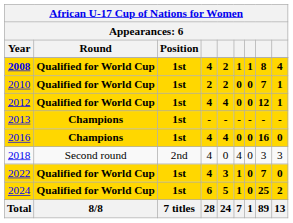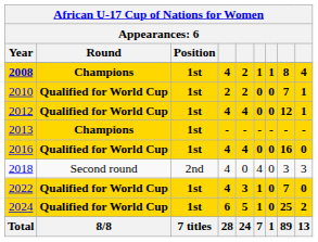 <table class="wikitable" style="text-align: center;">
 <tr>
 <th colspan=9><a href='#'>African U-17 Cup of Nations for Women</a></th>
 </tr>
 <tr>
 <th colspan=9>Appearances: 6</th>
 </tr>
 <tr>
 <th>Year</th>
 <th>Round</th>
 <th>Position</th>
 <th></th>
 <th></th>
 <th></th>
 <th></th>
 <th></th>
 <th></th>
 </tr>
 <tr>
 </tr>
 <tr bgcolor=gold>
 <td><strong><a href='#'>2008</a></strong></td>
-<td><strong>Qualified for World Cup</strong></td>
+<td><strong>Champions</strong></td>
 <td><strong>1st</strong></td>
 <td><strong>4</strong></td>
 <td><strong>2</strong></td>
 <td><strong>1</strong></td>
 <td><strong>1</strong></td>
 <td><strong>8</strong></td>
 <td><strong>4</strong></td>
 </tr>
 <tr bgcolor=gold>
 <td><a href='#'>2010</a></td>
 <td><strong>Qualified for World Cup</strong></td>
 <td><strong>1st</strong></td>
 <td><strong>2</strong></td>
 <td><strong>2</strong></td>
 <td><strong>0</strong></td>
 <td><strong>0</strong></td>
 <td><strong>7</strong></td>
 <td><strong>1</strong></td>
 </tr>
 <tr bgcolor=gold>
 <td><a href='#'>2012</a></td>
 <td><strong>Qualified for World Cup</strong></td>
 <td><strong>1st</strong></td>
 <td><strong>4</strong></td>
 <td><strong>4</strong></td>
 <td><strong>0</strong></td>
 <td><strong>0</strong></td>
 <td><strong>12</strong></td>
 <td><strong>1</strong></td>
 </tr>
 <tr bgcolor=gold>
 <td><a href='#'>2013</a></td>
 <td><strong>Champions</strong></td>
 <td><strong>1st</strong></td>
 <td><strong>-</strong></td>
 <td><strong>-</strong></td>
 <td><strong>-</strong></td>
 <td><strong>-</strong></td>
 <td><strong>-</strong></td>
 <td><strong>-</strong></td>
 </tr>
 <tr bgcolor=gold>
 <td><a href='#'>2016</a></td>
-<td><strong>Champions</strong></td>
+<td><strong>Qualified for World Cup</strong></td>
 <td><strong>1st</strong></td>
 <td><strong>4</strong></td>
 <td><strong>4</strong></td>
 <td><strong>0</strong></td>
 <td><strong>0</strong></td>
 <td><strong>16</strong></td>
 <td><strong>0</strong></td>
 </tr>
 <tr>
 <td><a href='#'>2018</a></td>
 <td>Second round</td>
 <td>2nd</td>
 <td>4</td>
 <td>0</td>
 <td>4</td>
 <td>0</td>
 <td>3</td>
 <td>3</td>
 </tr>
 <tr bgcolor=gold>
 <td><a href='#'>2022</a></td>
 <td><strong>Qualified for World Cup</strong></td>
 <td><strong>1st</strong></td>
 <td><strong>4</strong></td>
 <td><strong>3</strong></td>
 <td><strong>1</strong></td>
 <td><strong>0</strong></td>
 <td><strong>7</strong></td>
 <td><strong>0</strong></td>
 </tr>
 <tr bgcolor=gold>
 <td><a href='#'>2024</a></td>
 <td><strong>Qualified for World Cup</strong></td>
 <td><strong>1st</strong></td>
 <td><strong>6</strong></td>
 <td><strong>5</strong></td>
 <td><strong>1</strong></td>
 <td><strong>0</strong></td>
 <td><strong>25</strong></td>
 <td><strong>2</strong></td>
 </tr>
 <tr>
 <th>Total</th>
 <th>8/8</th>
 <th>7 titles</th>
 <th>28</th>
 <th>24</th>
 <th>7</th>
 <th>1</th>
 <th>89</th>
 <th>13</th>
 </tr>
 </table>
